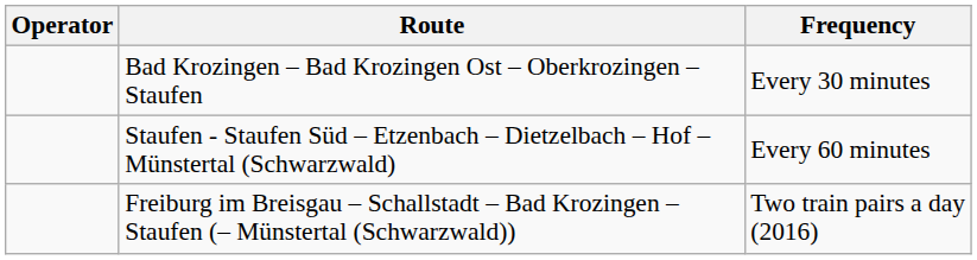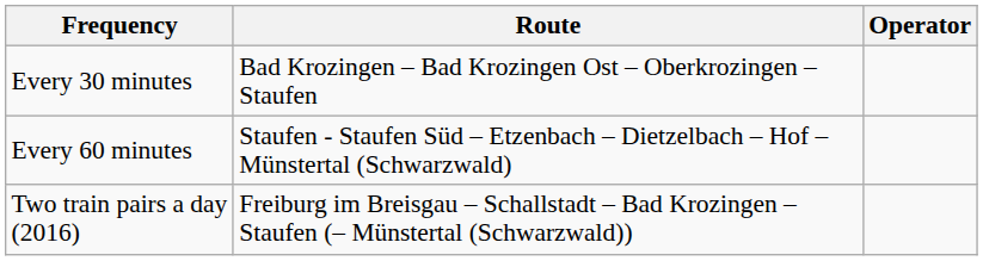 <table class="wikitable">
 <tr class="hintergrundfarbe5">
+<th>Frequency</th>
+<th>Route</th>
 <th>Operator</th>
-<th>Route</th>
-<th>Frequency</th>
 </tr>
 <tr>
+<td>Every 30 minutes</td>
+<td>Bad Krozingen – Bad Krozingen Ost – Oberkrozingen – Staufen</td>
 <td></td>
-<td>Bad Krozingen – Bad Krozingen Ost – Oberkrozingen – Staufen</td>
-<td>Every 30 minutes</td>
 </tr>
 <tr>
+<td>Every 60 minutes</td>
+<td>Staufen - Staufen Süd – Etzenbach – Dietzelbach – Hof – Münstertal (Schwarzwald)</td>
 <td></td>
-<td>Staufen - Staufen Süd – Etzenbach – Dietzelbach – Hof – Münstertal (Schwarzwald)</td>
-<td>Every 60 minutes</td>
 </tr>
 <tr>
+<td>Two train pairs a day (2016)</td>
+<td>Freiburg im Breisgau – Schallstadt – Bad Krozingen – Staufen (– Münstertal (Schwarzwald))</td>
 <td></td>
-<td>Freiburg im Breisgau – Schallstadt – Bad Krozingen – Staufen (– Münstertal (Schwarzwald))</td>
-<td>Two train pairs a day (2016)</td>
 </tr>
 </table>
